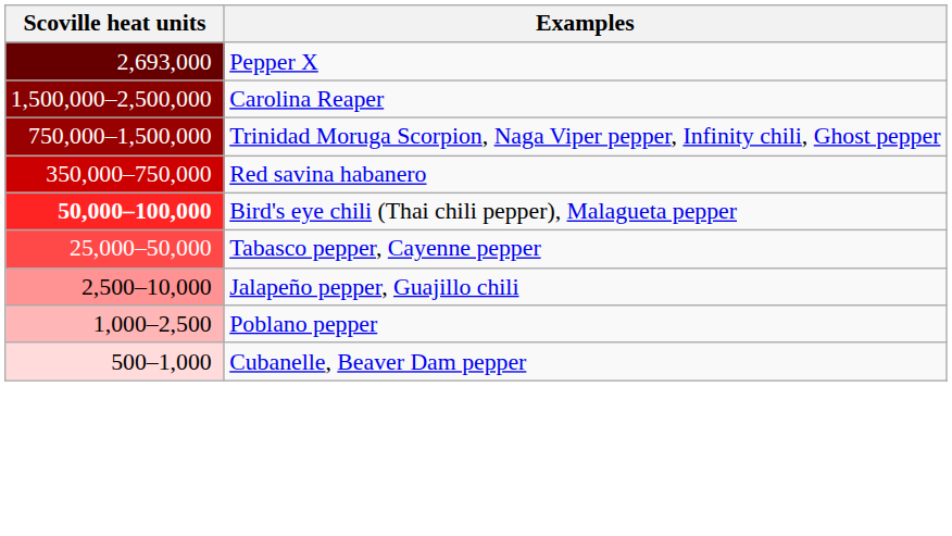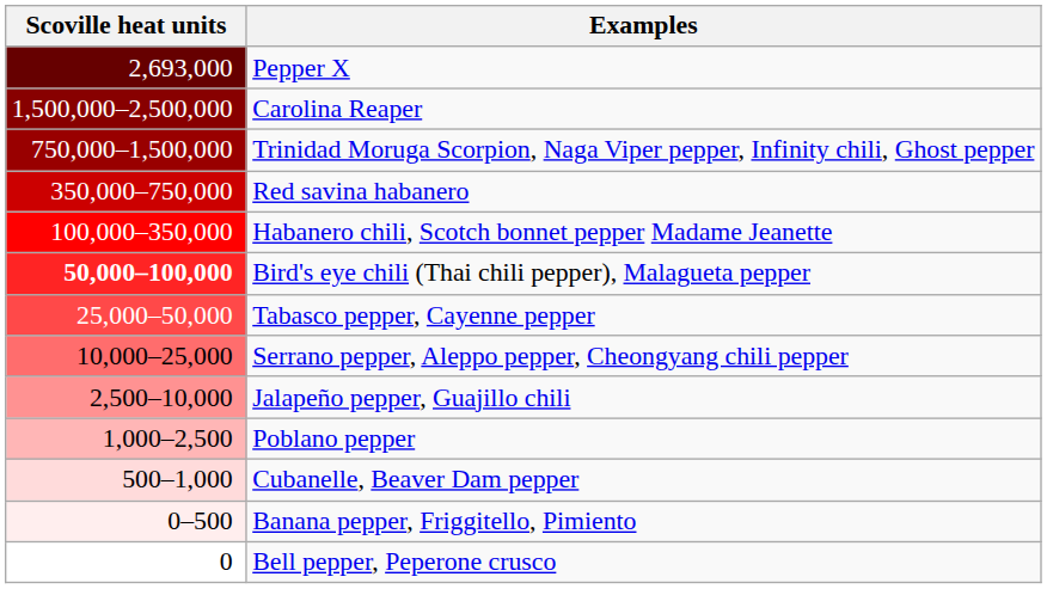 <table class="wikitable">
 <tr>
 <th>Scoville heat units  </th>
 <th>Examples</th>
 </tr>
 <tr>
 <td style="color:white; background:#600; text-align:right; padding-right:8px;">2,693,000</td>
 <td><a href='#'>Pepper X</a></td>
 </tr>
 <tr>
 <td style="color:white; background:#800; text-align:right; padding-right:8px;">1,500,000–2,500,000</td>
 <td><a href='#'>Carolina Reaper</a></td>
 </tr>
 <tr>
 <td style="color:white; background:#900; text-align:right; padding-right:8px;">750,000–1,500,000</td>
 <td><a href='#'>Trinidad Moruga Scorpion</a>, <a href='#'>Naga Viper pepper</a>, <a href='#'>Infinity chili</a>, <a href='#'>Ghost pepper</a></td>
 </tr>
 <tr>
 <td style="color:white; background:#c00; text-align:right; padding-right:8px;">350,000–750,000</td>
 <td><a href='#'>Red savina habanero</a></td>
 </tr>
 <tr>
+<td style="color:white; background:#f00; text-align:right; padding-right:8px;">100,000–350,000</td>
+<td><a href='#'>Habanero chili</a>, <a href='#'>Scotch bonnet pepper</a> <a href='#'>Madame Jeanette</a></td>
+</tr>
+<tr>
 <td style="color:white; background:#ff2424; text-align:right; padding-right:8px;"><strong>50,000–100,000</strong></td>
 <td><a href='#'>Bird's eye chili</a> (Thai chili pepper), <a href='#'>Malagueta pepper</a></td>
 </tr>
 <tr>
 <td style="color:white; background:#ff4949; text-align:right; padding-right:8px;">25,000–50,000</td>
 <td><a href='#'>Tabasco pepper</a>, <a href='#'>Cayenne pepper</a></td>
+</tr>
+<tr>
+<td style="background:#ff6d6d; text-align:right; padding-right:8px;">10,000–25,000</td>
+<td><a href='#'>Serrano pepper</a>, <a href='#'>Aleppo pepper</a>, <a href='#'>Cheongyang chili pepper</a></td>
 </tr>
 <tr>
 <td style="background:#ff9292; text-align:right; padding-right:8px;">2,500–10,000</td>
 <td><a href='#'>Jalapeño pepper</a>, <a href='#'>Guajillo chili</a></td>
 </tr>
 <tr>
 <td style="background:#ffb6b6; text-align:right; padding-right:8px;">1,000–2,500</td>
 <td><a href='#'>Poblano pepper</a></td>
 </tr>
 <tr>
 <td style="background:#ffdbdb; text-align:right; padding-right:8px;">500–1,000</td>
 <td><a href='#'>Cubanelle</a>, <a href='#'>Beaver Dam pepper</a></td>
 </tr>
+<tr>
+<td style="background:#fee; text-align:right; padding-right:8px;">0–500</td>
+<td><a href='#'>Banana pepper</a>, <a href='#'>Friggitello</a>, <a href='#'>Pimiento</a></td>
+</tr>
+<tr>
+<td style="background:#fff; text-align:right; padding-right:8px;">0</td>
+<td><a href='#'>Bell pepper</a>, <a href='#'>Peperone crusco</a></td>
+</tr>
 </table>
